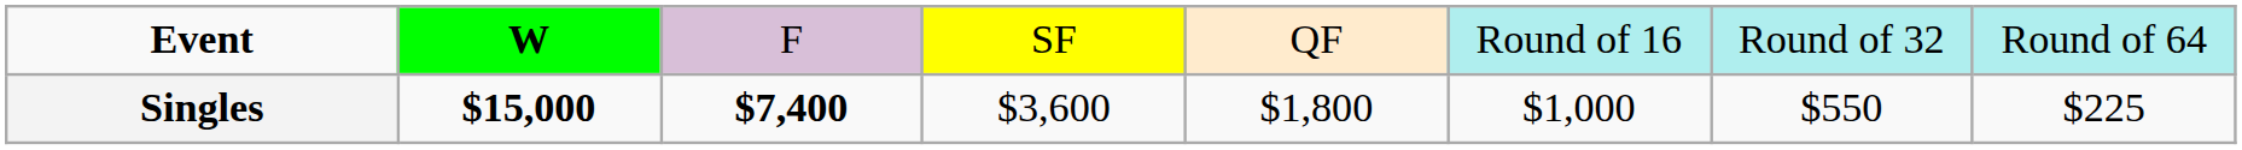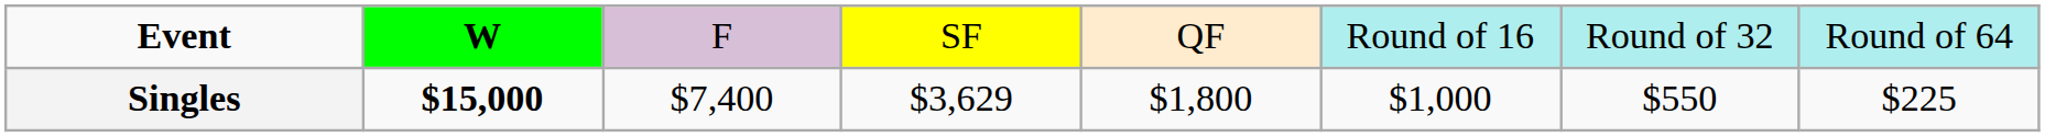 <table class=wikitable style=font-size:90%;text-align:center>
 <tr>
 <td style="width:130px"><strong>Event</strong></td>
 <td style="width:85px; background:lime"><strong>W</strong></td>
 <td style="width:85px; background:thistle">F</td>
 <td style="width:85px; background:#ffff00">SF</td>
 <td style="width:85px; background:#ffebcd">QF</td>
 <td style="width:85px; background:#afeeee">Round of 16</td>
 <td style="width:85px; background:#afeeee">Round of 32</td>
 <td style="width:85px; background:#afeeee">Round of 64</td>
 </tr>
 <tr>
 <th style=background:#f3f3f3>Singles </th>
 <td><strong>$15,000</strong></td>
-<td><strong>$7,400</strong></td>
-<td>$3,600</td>
+<td>$7,400</td>
+<td>$3,629</td>
 <td>$1,800</td>
 <td>$1,000</td>
 <td>$550</td>
 <td>$225</td>
 </tr>
 </table>
